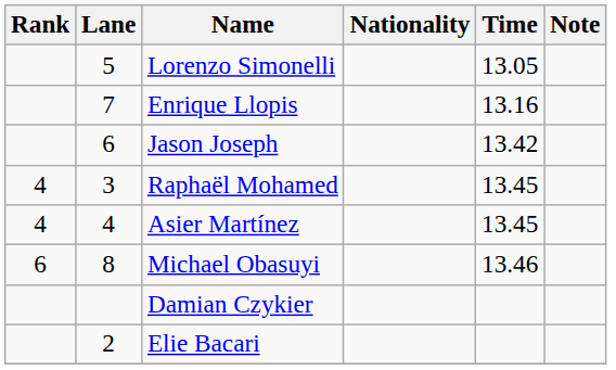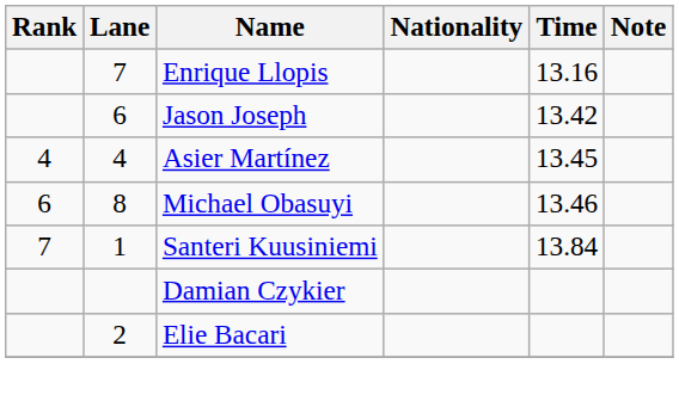 <table class="wikitable sortable" style="text-align:center">
 <tr>
 <th>Rank</th>
 <th>Lane</th>
 <th align="left">Name</th>
 <th align="left">Nationality</th>
 <th>Time</th>
 <th>Note</th>
-</tr>
-<tr>
-<td></td>
-<td>5</td>
-<td align="left"><a href='#'>Lorenzo Simonelli</a></td>
-<td align="left"></td>
-<td>13.05</td>
-<td></td>
 </tr>
 <tr>
 <td></td>
 <td>7</td>
 <td align="left"><a href='#'>Enrique Llopis</a></td>
 <td align="left"></td>
 <td>13.16</td>
 <td></td>
 </tr>
 <tr>
 <td></td>
 <td>6</td>
 <td align="left"><a href='#'>Jason Joseph</a></td>
 <td align="left"></td>
 <td>13.42</td>
 <td></td>
 </tr>
 <tr>
 <td>4</td>
-<td>3</td>
-<td align="left"><a href='#'>Raphaël Mohamed</a></td>
-<td align="left"></td>
-<td>13.45</td>
-<td></td>
-</tr>
-<tr>
-<td>4</td>
 <td>4</td>
 <td align="left"><a href='#'>Asier Martínez</a></td>
 <td align="left"></td>
 <td>13.45</td>
 <td></td>
 </tr>
 <tr>
 <td>6</td>
 <td>8</td>
 <td align="left"><a href='#'>Michael Obasuyi</a></td>
 <td align="left"></td>
 <td>13.46</td>
+<td></td>
+</tr>
+<tr>
+<td>7</td>
+<td>1</td>
+<td align="left"><a href='#'>Santeri Kuusiniemi</a></td>
+<td align="left"></td>
+<td>13.84</td>
 <td></td>
 </tr>
 <tr>
 <td></td>
 <td></td>
 <td align="left"><a href='#'>Damian Czykier</a></td>
 <td align="left"></td>
 <td></td>
 <td></td>
 </tr>
 <tr>
 <td></td>
 <td>2</td>
 <td align="left"><a href='#'>Elie Bacari</a></td>
 <td align="left"></td>
 <td></td>
 <td></td>
 </tr>
 <tr>
 </tr>
 </table>
